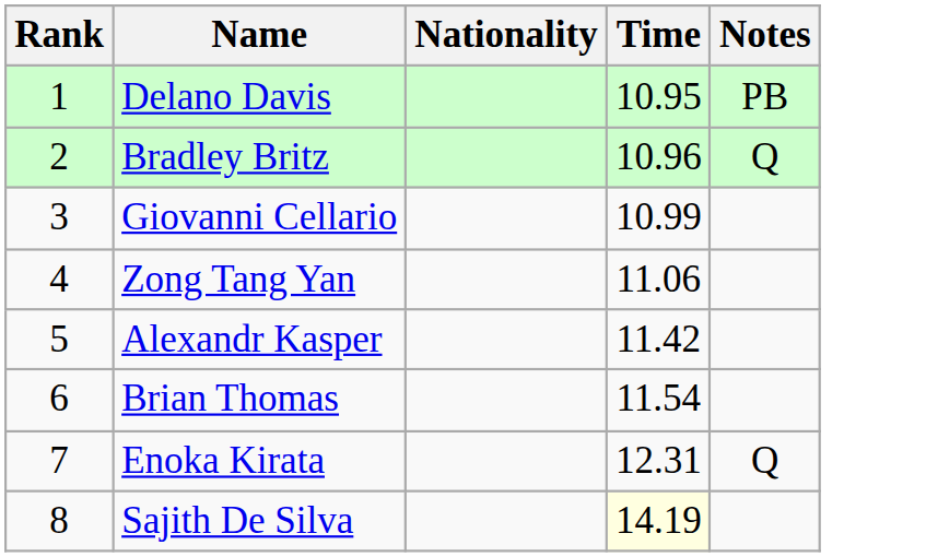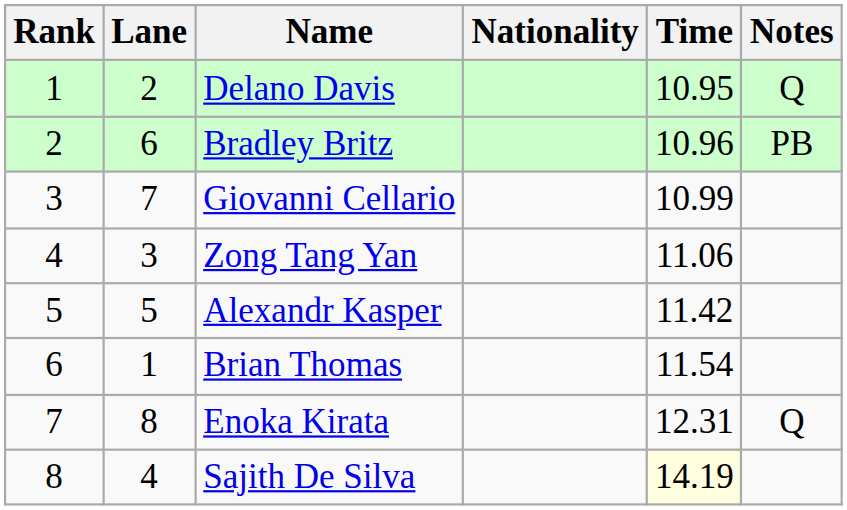 <table class="wikitable sortable" style="text-align:center">
 <tr>
 <th>Rank</th>
+<th>Lane</th>
 <th>Name</th>
 <th>Nationality</th>
 <th>Time</th>
 <th>Notes</th>
 </tr>
 <tr bgcolor=ccffcc>
 <td align=center>1</td>
+<td align=center>2</td>
 <td align=left><a href='#'>Delano Davis</a></td>
 <td align=left></td>
 <td>10.95</td>
-<td>PB</td>
+<td>Q</td>
 </tr>
 <tr bgcolor=ccffcc>
 <td align=center>2</td>
+<td align=center>6</td>
 <td align=left><a href='#'>Bradley Britz</a></td>
 <td align=left></td>
 <td>10.96</td>
-<td>Q</td>
+<td>PB</td>
 </tr>
 <tr>
 <td align=center>3</td>
+<td align=center>7</td>
 <td align=left><a href='#'>Giovanni Cellario</a></td>
 <td align=left></td>
 <td>10.99</td>
 <td></td>
 </tr>
 <tr>
 <td align=center>4</td>
+<td align=center>3</td>
 <td align=left><a href='#'>Zong Tang Yan</a></td>
 <td align=left></td>
 <td>11.06</td>
 <td></td>
 </tr>
 <tr>
+<td align=center>5</td>
 <td align=center>5</td>
 <td align=left><a href='#'>Alexandr Kasper</a></td>
 <td align=left></td>
 <td>11.42</td>
 <td></td>
 </tr>
 <tr>
 <td align=center>6</td>
+<td align=center>1</td>
 <td align=left><a href='#'>Brian Thomas</a></td>
 <td align=left></td>
 <td>11.54</td>
 <td></td>
 </tr>
 <tr>
 <td align=center>7</td>
+<td align=center>8</td>
 <td align=left><a href='#'>Enoka Kirata</a></td>
 <td align=left></td>
 <td>12.31</td>
 <td>Q</td>
 </tr>
 <tr>
 <td align=center>8</td>
+<td align=center>4</td>
 <td align=left><a href='#'>Sajith De Silva</a></td>
 <td align=left></td>
 <td style="background: lightyellow;">14.19</td>
 <td></td>
 </tr>
 </table>
